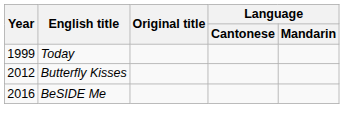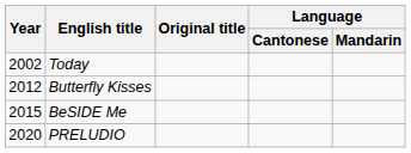 <table class="wikitable sortable">
 <tr>
 <th rowspan="2">Year</th>
 <th rowspan="2">English title</th>
 <th rowspan="2">Original title</th>
 <th colspan="2">Language</th>
 </tr>
 <tr>
 <th>Cantonese</th>
 <th>Mandarin</th>
 </tr>
 <tr>
-<td>1999</td>
+<td>2002</td>
 <td><em>Today</em></td>
 <td></td>
 <td></td>
 <td></td>
 </tr>
 <tr>
 <td>2012</td>
 <td><em>Butterfly Kisses</em></td>
 <td></td>
 <td></td>
 <td></td>
 </tr>
 <tr>
-<td>2016</td>
+<td>2015</td>
 <td><em>BeSIDE Me</em></td>
 <td></td>
 <td></td>
 <td></td>
 </tr>
+<tr>
+<td>2020</td>
+<td><em>PRELUDIO</em></td>
+<td></td>
+<td></td>
+<td></td>
+</tr>
 </table>
